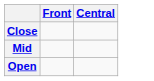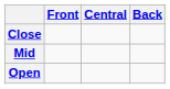 <table class="wikitable" style="text-align:center">
 <tr>
 <th></th>
 <th><a href='#'>Front</a></th>
 <th><a href='#'>Central</a></th>
+<th><a href='#'>Back</a></th>
 </tr>
 <tr>
 <th><a href='#'>Close</a></th>
 <td></td>
 <td> </td>
+<td></td>
 </tr>
 <tr>
 <th><a href='#'>Mid</a></th>
 <td></td>
 <td> </td>
+<td></td>
 </tr>
 <tr>
 <th><a href='#'>Open</a></th>
 <td></td>
 <td></td>
+<td></td>
 </tr>
 </table>
